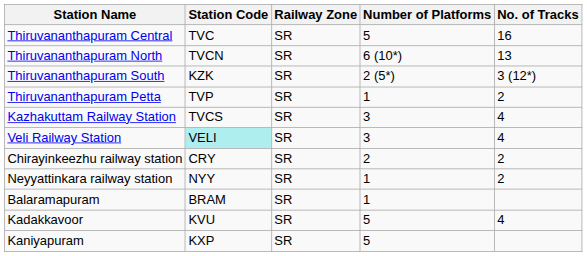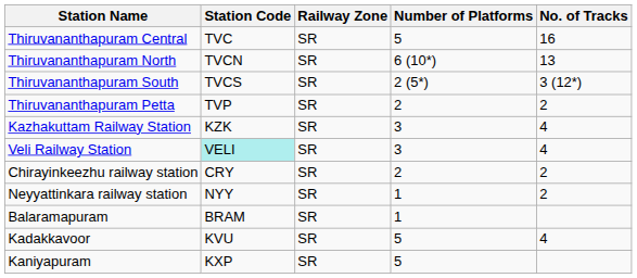 <table class="wikitable">
 <tr>
 <th>Station Name</th>
 <th>Station Code</th>
 <th>Railway Zone</th>
 <th>Number of Platforms</th>
 <th>No. of Tracks</th>
 </tr>
 <tr>
 <td><a href='#'>Thiruvananthapuram Central</a></td>
 <td>TVC</td>
 <td>SR</td>
 <td>5</td>
 <td>16</td>
 </tr>
 <tr>
 <td><a href='#'>Thiruvananthapuram North</a></td>
 <td>TVCN</td>
 <td>SR</td>
 <td>6 (10*)</td>
 <td>13</td>
 </tr>
 <tr>
 <td><a href='#'>Thiruvananthapuram South</a></td>
-<td>KZK</td>
+<td>TVCS</td>
 <td>SR</td>
 <td>2 (5*)</td>
 <td>3 (12*)</td>
 </tr>
 <tr>
 <td><a href='#'>Thiruvananthapuram Petta</a></td>
 <td>TVP</td>
 <td>SR</td>
-<td>1</td>
+<td>2</td>
 <td>2</td>
 </tr>
 <tr>
 <td><a href='#'>Kazhakuttam Railway Station</a></td>
-<td>TVCS</td>
+<td>KZK</td>
 <td>SR</td>
 <td>3</td>
 <td>4</td>
 </tr>
 <tr>
 <td><a href='#'>Veli Railway Station</a></td>
 <td style="background: paleturquoise;">VELI</td>
 <td>SR</td>
 <td>3</td>
 <td>4</td>
 </tr>
 <tr>
 <td>Chirayinkeezhu railway station</td>
 <td>CRY</td>
 <td>SR</td>
 <td>2</td>
 <td>2</td>
 </tr>
 <tr>
 <td>Neyyattinkara railway station</td>
 <td>NYY</td>
 <td>SR</td>
 <td>1</td>
 <td>2</td>
 </tr>
 <tr>
 <td>Balaramapuram</td>
 <td>BRAM</td>
 <td>SR</td>
 <td>1</td>
 <td></td>
 </tr>
 <tr>
 <td>Kadakkavoor</td>
 <td>KVU</td>
 <td>SR</td>
 <td>5</td>
 <td>4</td>
 </tr>
 <tr>
 <td>Kaniyapuram</td>
 <td>KXP</td>
 <td>SR</td>
 <td>5</td>
 <td></td>
 </tr>
 </table>
